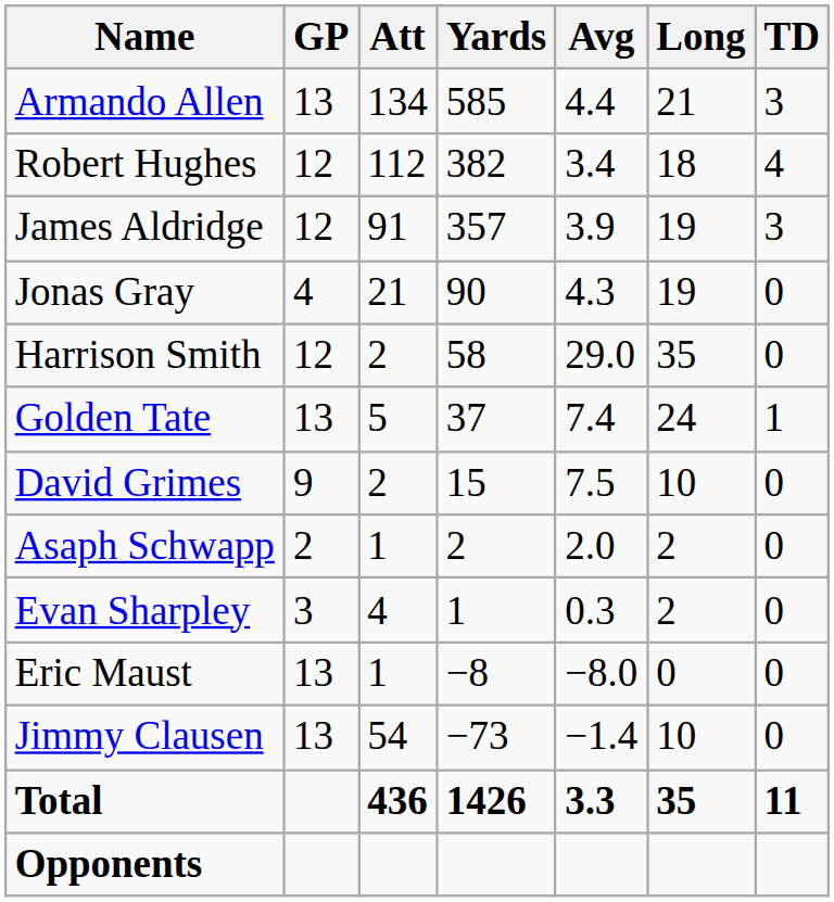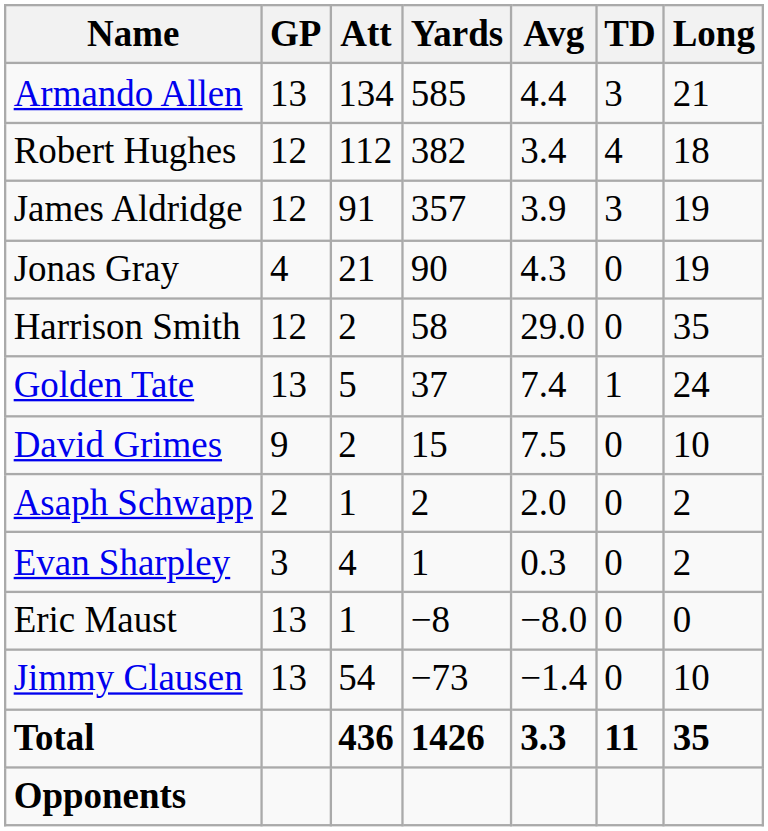 <table class="wikitable" style="white-space:nowrap;">
 <tr>
 <th>Name</th>
 <th>GP</th>
 <th>Att</th>
 <th>Yards</th>
 <th>Avg</th>
+<th>TD</th>
 <th>Long</th>
-<th>TD</th>
 </tr>
 <tr>
 <td><a href='#'>Armando Allen</a></td>
 <td>13</td>
 <td>134</td>
 <td>585</td>
 <td>4.4</td>
+<td>3</td>
 <td>21</td>
-<td>3</td>
 </tr>
 <tr>
 <td>Robert Hughes</td>
 <td>12</td>
 <td>112</td>
 <td>382</td>
 <td>3.4</td>
+<td>4</td>
 <td>18</td>
-<td>4</td>
 </tr>
 <tr>
 <td>James Aldridge</td>
 <td>12</td>
 <td>91</td>
 <td>357</td>
 <td>3.9</td>
+<td>3</td>
 <td>19</td>
-<td>3</td>
 </tr>
 <tr>
 <td>Jonas Gray</td>
 <td>4</td>
 <td>21</td>
 <td>90</td>
 <td>4.3</td>
+<td>0</td>
 <td>19</td>
-<td>0</td>
 </tr>
 <tr>
 <td>Harrison Smith</td>
 <td>12</td>
 <td>2</td>
 <td>58</td>
 <td>29.0</td>
+<td>0</td>
 <td>35</td>
-<td>0</td>
 </tr>
 <tr>
 <td><a href='#'>Golden Tate</a></td>
 <td>13</td>
 <td>5</td>
 <td>37</td>
 <td>7.4</td>
+<td>1</td>
 <td>24</td>
-<td>1</td>
 </tr>
 <tr>
 <td><a href='#'>David Grimes</a></td>
 <td>9</td>
 <td>2</td>
 <td>15</td>
 <td>7.5</td>
+<td>0</td>
 <td>10</td>
-<td>0</td>
 </tr>
 <tr>
 <td><a href='#'>Asaph Schwapp</a></td>
 <td>2</td>
 <td>1</td>
 <td>2</td>
 <td>2.0</td>
+<td>0</td>
 <td>2</td>
-<td>0</td>
 </tr>
 <tr>
 <td><a href='#'>Evan Sharpley</a></td>
 <td>3</td>
 <td>4</td>
 <td>1</td>
 <td>0.3</td>
+<td>0</td>
 <td>2</td>
-<td>0</td>
 </tr>
 <tr>
 <td>Eric Maust</td>
 <td>13</td>
 <td>1</td>
 <td>−8</td>
 <td>−8.0</td>
 <td>0</td>
 <td>0</td>
 </tr>
 <tr>
 <td><a href='#'>Jimmy Clausen</a></td>
 <td>13</td>
 <td>54</td>
 <td>−73</td>
 <td>−1.4</td>
+<td>0</td>
 <td>10</td>
-<td>0</td>
 </tr>
 <tr>
 <td><strong>Total</strong></td>
 <td> </td>
 <td><strong>436</strong></td>
 <td><strong>1426</strong></td>
 <td><strong>3.3</strong></td>
+<td><strong>11</strong></td>
 <td><strong>35</strong></td>
-<td><strong>11</strong></td>
 </tr>
 <tr>
 <td><strong>Opponents</strong></td>
 <td> </td>
 <td> </td>
 <td> </td>
 <td> </td>
 <td> </td>
 <td> </td>
 </tr>
 </table>
